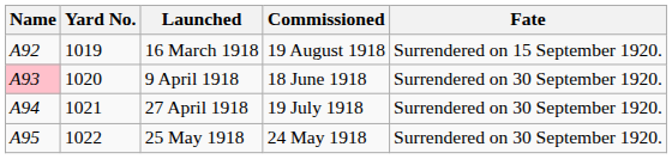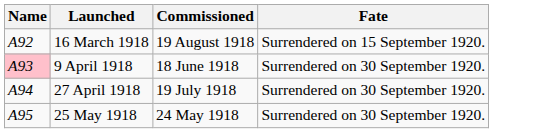 <table class="wikitable">
 <tr>
 <th>Name</th>
-<th>Yard No.</th>
 <th>Launched</th>
 <th>Commissioned</th>
 <th>Fate</th>
 </tr>
 <tr>
 <td><em>A92</em></td>
-<td>1019</td>
 <td>16 March 1918</td>
 <td>19 August 1918</td>
 <td>Surrendered on 15 September 1920.</td>
 </tr>
 <tr>
 <td style="background: pink;"><em>A93</em></td>
-<td>1020</td>
 <td>9 April 1918</td>
 <td>18 June 1918</td>
 <td>Surrendered on 30 September 1920.</td>
 </tr>
 <tr>
 <td><em>A94</em></td>
-<td>1021</td>
 <td>27 April 1918</td>
 <td>19 July 1918</td>
 <td>Surrendered on 30 September 1920.</td>
 </tr>
 <tr>
 <td><em>A95</em></td>
-<td>1022</td>
 <td>25 May 1918</td>
 <td>24 May 1918</td>
 <td>Surrendered on 30 September 1920.</td>
 </tr>
 </table>
